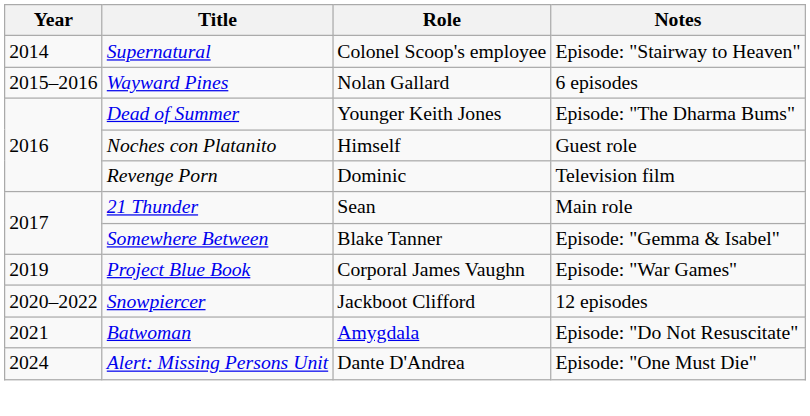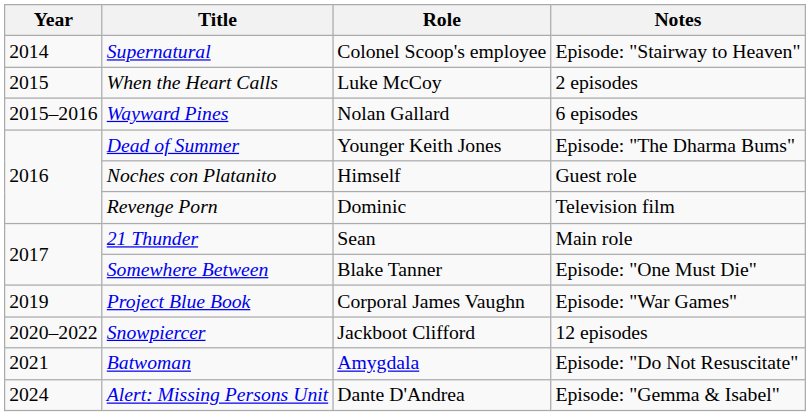 <table class="wikitable sortable">
 <tr>
 <th>Year</th>
 <th>Title</th>
 <th>Role</th>
 <th class="unsortable">Notes</th>
 </tr>
 <tr>
 <td>2014</td>
 <td><em><a href='#'>Supernatural</a></em></td>
 <td>Colonel Scoop's employee</td>
 <td>Episode: "Stairway to Heaven"</td>
+</tr>
+<tr>
+<td>2015</td>
+<td><em>When the Heart Calls</em></td>
+<td>Luke McCoy</td>
+<td>2 episodes</td>
 </tr>
 <tr>
 <td>2015–2016</td>
 <td><em><a href='#'>Wayward Pines</a></em></td>
 <td>Nolan Gallard</td>
 <td>6 episodes</td>
 </tr>
 <tr>
 <td rowspan="3">2016</td>
 <td><em><a href='#'>Dead of Summer</a></em></td>
 <td>Younger Keith Jones</td>
 <td>Episode: "The Dharma Bums"</td>
 </tr>
 <tr>
 <td><em>Noches con Platanito</em></td>
 <td>Himself</td>
 <td>Guest role</td>
 </tr>
 <tr>
 <td><em>Revenge Porn</em></td>
 <td>Dominic</td>
 <td>Television film</td>
 </tr>
 <tr>
 <td rowspan="2">2017</td>
 <td><em><a href='#'>21 Thunder</a></em></td>
 <td>Sean</td>
 <td>Main role</td>
 </tr>
 <tr>
 <td><em><a href='#'>Somewhere Between</a></em></td>
 <td>Blake Tanner</td>
-<td>Episode: "Gemma & Isabel"</td>
+<td>Episode: "One Must Die"</td>
 </tr>
 <tr>
 <td>2019</td>
 <td><em><a href='#'>Project Blue Book</a></em></td>
 <td>Corporal James Vaughn</td>
 <td>Episode: "War Games"</td>
 </tr>
 <tr>
 <td>2020–2022</td>
 <td><em><a href='#'>Snowpiercer</a></em></td>
 <td>Jackboot Clifford</td>
 <td>12 episodes</td>
 </tr>
 <tr>
 <td>2021</td>
 <td><em><a href='#'>Batwoman</a></em></td>
 <td><a href='#'>Amygdala</a></td>
 <td>Episode: "Do Not Resuscitate"</td>
 </tr>
 <tr>
 <td>2024</td>
 <td><em><a href='#'>Alert: Missing Persons Unit</a></em></td>
 <td>Dante D'Andrea</td>
-<td>Episode: "One Must Die"</td>
+<td>Episode: "Gemma & Isabel"</td>
 </tr>
 </table>
